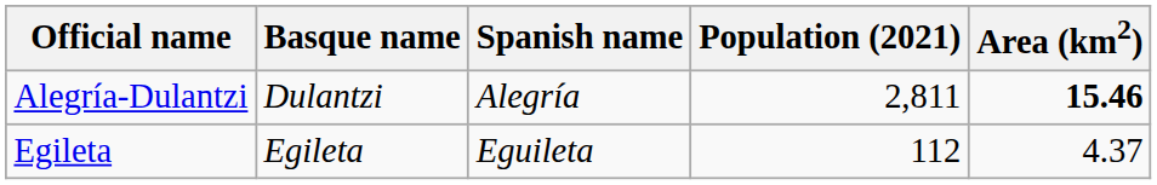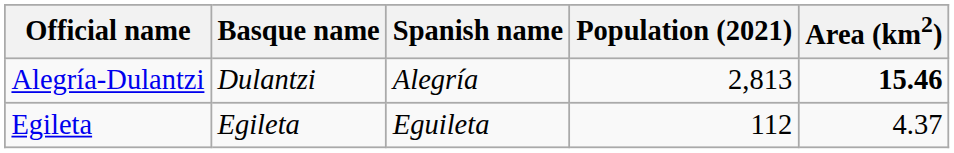 <table class="wikitable sortable">
 <tr>
 <th class="unsortable">Official name</th>
 <th>Basque name</th>
 <th>Spanish name</th>
 <th>Population (2021)</th>
 <th>Area (km<sup>2</sup>)</th>
 </tr>
 <tr>
 <td><a href='#'>Alegría-Dulantzi</a></td>
 <td><em>Dulantzi</em></td>
 <td><em>Alegría</em></td>
-<td align="right">2,811</td>
+<td align="right">2,813</td>
 <td align="right"><strong>15.46</strong></td>
 </tr>
 <tr>
 <td><a href='#'>Egileta</a></td>
 <td><em>Egileta</em></td>
 <td><em>Eguileta</em></td>
 <td align="right">112</td>
 <td align="right">4.37</td>
 </tr>
 </table>
